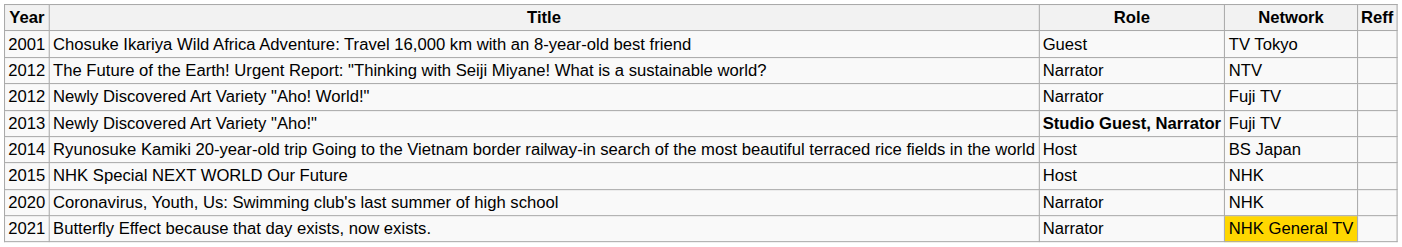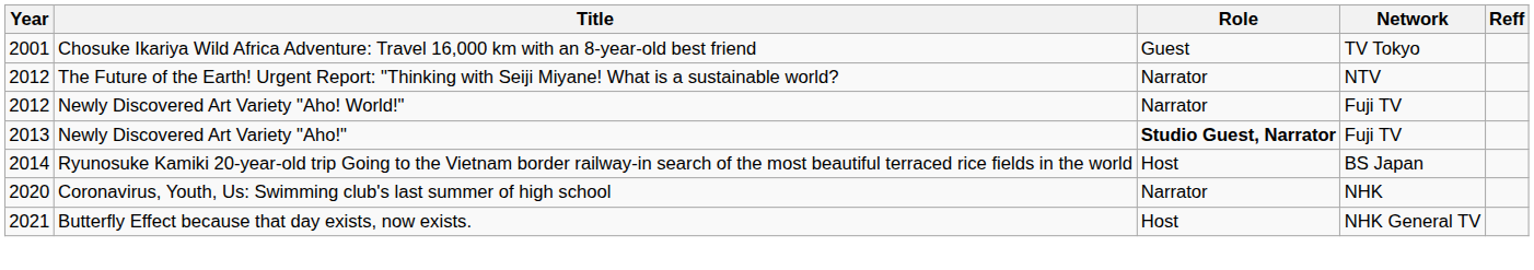 <table class="wikitable sortable mw-collapsible">
 <tr>
 <th>Year</th>
 <th>Title</th>
 <th>Role</th>
 <th>Network</th>
 <th>Reff</th>
 </tr>
 <tr>
 <td>2001</td>
 <td>Chosuke Ikariya Wild Africa Adventure: Travel 16,000 km with an 8-year-old best friend</td>
 <td>Guest</td>
 <td>TV Tokyo</td>
 <td></td>
 </tr>
 <tr>
 <td>2012</td>
 <td>The Future of the Earth! Urgent Report: "Thinking with Seiji Miyane! What is a sustainable world?</td>
 <td>Narrator</td>
 <td>NTV</td>
 <td></td>
 </tr>
 <tr>
 <td>2012</td>
 <td>Newly Discovered Art Variety "Aho! World!"</td>
 <td>Narrator</td>
 <td>Fuji TV</td>
 <td></td>
 </tr>
 <tr>
 <td>2013</td>
 <td>Newly Discovered Art Variety "Aho!"</td>
 <td><strong>Studio Guest, Narrator</strong></td>
 <td>Fuji TV</td>
 <td></td>
 </tr>
 <tr>
 <td>2014</td>
 <td>Ryunosuke Kamiki 20-year-old trip Going to the Vietnam border railway-in search of the most beautiful terraced rice fields in the world</td>
 <td>Host</td>
 <td>BS Japan</td>
 <td></td>
 </tr>
 <tr>
-<td>2015</td>
-<td>NHK Special NEXT WORLD Our Future</td>
-<td>Host</td>
-<td>NHK</td>
-<td></td>
-</tr>
-<tr>
 <td>2020</td>
 <td>Coronavirus, Youth, Us: Swimming club's last summer of high school</td>
 <td>Narrator</td>
 <td>NHK</td>
 <td></td>
 </tr>
 <tr>
 <td>2021</td>
 <td>Butterfly Effect because that day exists, now exists.</td>
-<td>Narrator</td>
-<td style="background: gold;">NHK General TV</td>
+<td>Host</td>
+<td>NHK General TV</td>
 <td></td>
 </tr>
 </table>
